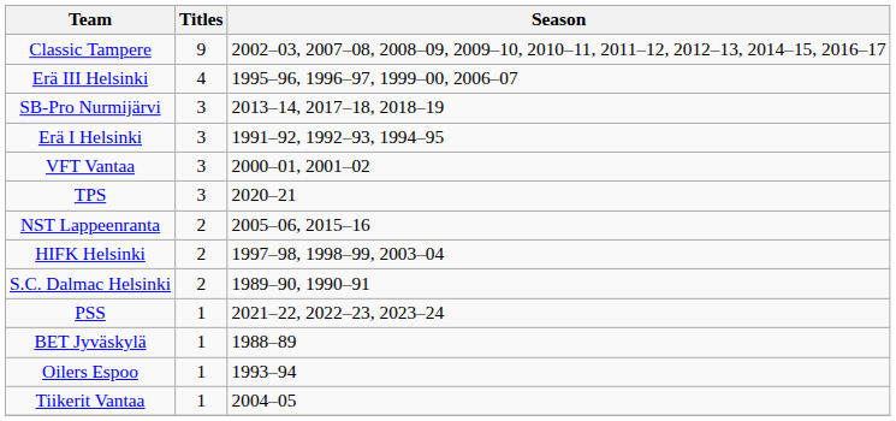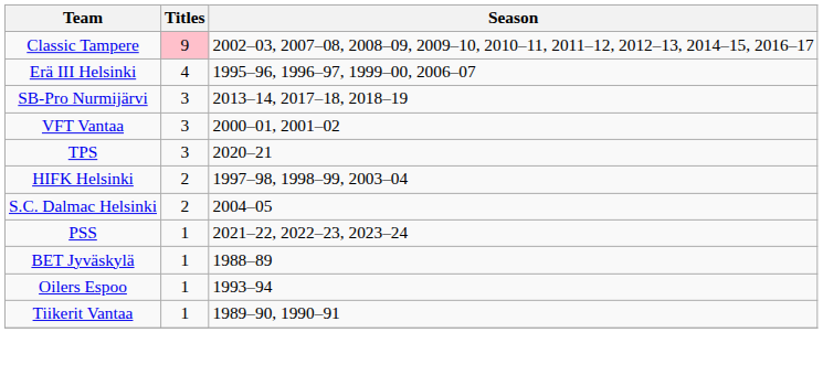 <table class="wikitable" style="text-align:center">
 <tr>
 <th>Team</th>
 <th>Titles</th>
 <th>Season</th>
 </tr>
 <tr>
 <td><a href='#'>Classic Tampere</a></td>
-<td>9</td>
+<td style="background: pink;">9</td>
 <td align=left>2002–03, 2007–08, 2008–09, 2009–10, 2010–11, 2011–12, 2012–13, 2014–15, 2016–17</td>
 </tr>
 <tr>
 <td><a href='#'>Erä III Helsinki</a></td>
 <td>4</td>
 <td align=left>1995–96, 1996–97, 1999–00, 2006–07</td>
 </tr>
 <tr>
 <td><a href='#'>SB-Pro Nurmijärvi</a></td>
 <td>3</td>
 <td align=left>2013–14, 2017–18, 2018–19</td>
 </tr>
 <tr>
-<td><a href='#'>Erä I Helsinki</a></td>
-<td>3</td>
-<td align=left>1991–92, 1992–93, 1994–95</td>
-</tr>
-<tr>
 <td><a href='#'>VFT Vantaa</a></td>
 <td>3</td>
 <td align=left>2000–01, 2001–02</td>
 </tr>
 <tr>
 <td><a href='#'>TPS</a></td>
 <td>3</td>
 <td align=left>2020–21</td>
 </tr>
 <tr>
-<td><a href='#'>NST Lappeenranta</a></td>
-<td>2</td>
-<td align=left>2005–06, 2015–16</td>
-</tr>
-<tr>
 <td><a href='#'>HIFK Helsinki</a></td>
 <td>2</td>
 <td align=left>1997–98, 1998–99, 2003–04</td>
 </tr>
 <tr>
 <td><a href='#'>S.C. Dalmac Helsinki</a></td>
 <td>2</td>
-<td align=left>1989–90, 1990–91</td>
+<td align=left>2004–05</td>
 </tr>
 <tr>
 <td><a href='#'>PSS</a></td>
 <td>1</td>
 <td align=left>2021–22, 2022–23, 2023–24</td>
 </tr>
 <tr>
 <td><a href='#'>BET Jyväskylä</a></td>
 <td>1</td>
 <td align=left>1988–89</td>
 </tr>
 <tr>
 <td><a href='#'>Oilers Espoo</a></td>
 <td>1</td>
 <td align=left>1993–94</td>
 </tr>
 <tr>
 <td><a href='#'>Tiikerit Vantaa</a></td>
 <td>1</td>
-<td align=left>2004–05</td>
+<td align=left>1989–90, 1990–91</td>
 </tr>
 <tr>
 </tr>
 </table>
